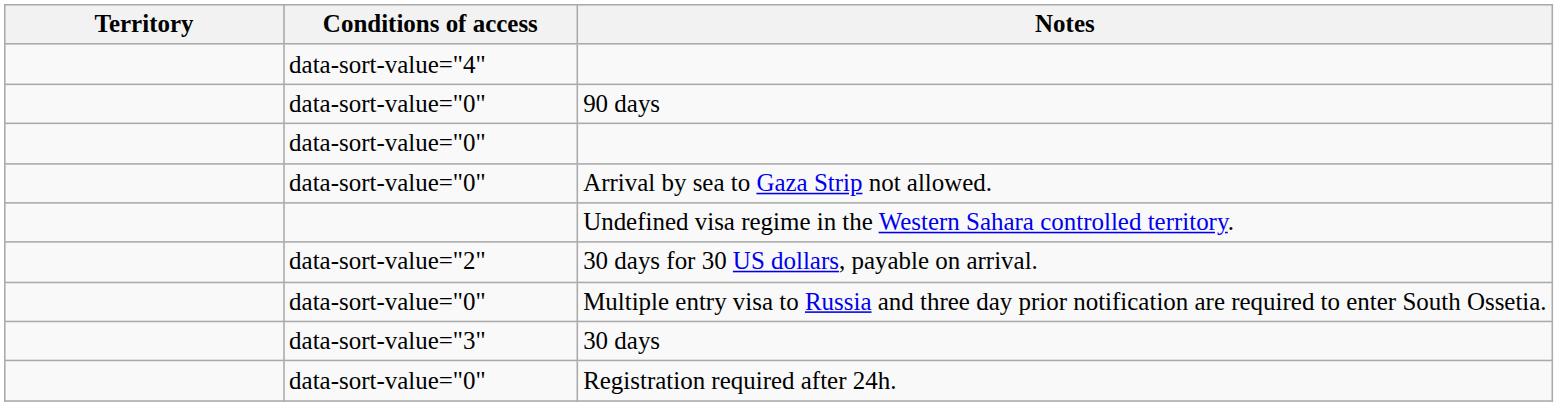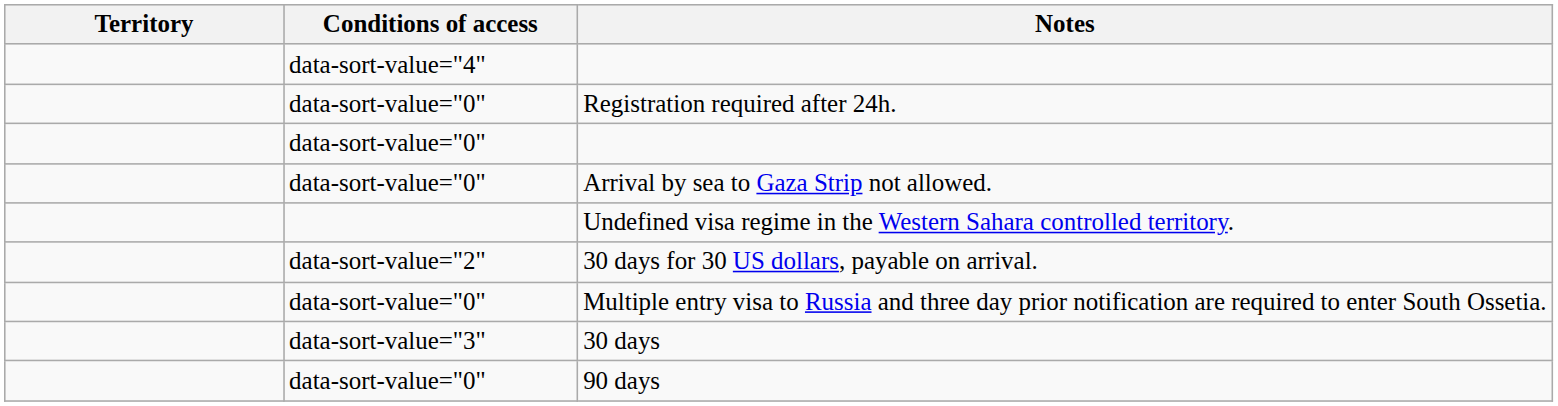 <table class="wikitable" style="text-align: left; table-layout: fixed;">
 <tr>
 <th style="width:18%;">Territory</th>
 <th style="width:19%;">Conditions of access</th>
 <th>Notes</th>
 </tr>
 <tr>
 <td></td>
 <td>data-sort-value="4" </td>
 <td></td>
 </tr>
 <tr>
 <td></td>
 <td>data-sort-value="0" </td>
-<td>90 days</td>
+<td>Registration required after 24h.</td>
 </tr>
 <tr>
 <td></td>
 <td>data-sort-value="0" </td>
 <td></td>
 </tr>
 <tr>
 <td></td>
 <td>data-sort-value="0" </td>
 <td>Arrival by sea to <a href='#'>Gaza Strip</a> not allowed.</td>
 </tr>
 <tr>
 <td></td>
 <td></td>
 <td>Undefined visa regime in the <a href='#'>Western Sahara controlled territory</a>.</td>
 </tr>
 <tr>
 <td></td>
 <td>data-sort-value="2" </td>
 <td>30 days for 30 <a href='#'>US dollars</a>, payable on arrival.</td>
 </tr>
 <tr>
 <td></td>
 <td>data-sort-value="0" </td>
 <td>Multiple entry visa to <a href='#'>Russia</a> and three day prior notification are required to enter South Ossetia.</td>
 </tr>
 <tr>
 <td></td>
 <td>data-sort-value="3" </td>
 <td>30 days</td>
 </tr>
 <tr>
 <td></td>
 <td>data-sort-value="0" </td>
-<td>Registration required after 24h.</td>
+<td>90 days</td>
 </tr>
 </table>
